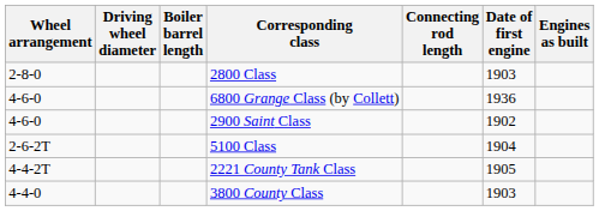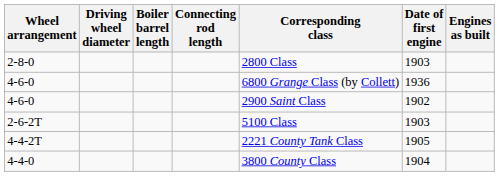 <table class="wikitable sortable">
 <tr>
 <th>Wheel<br>arrangement</th>
 <th>Driving<br>wheel<br>diameter</th>
 <th>Boiler<br>barrel<br>length</th>
+<th>Connecting<br>rod<br>length</th>
 <th>Corresponding<br>class</th>
-<th>Connecting<br>rod<br>length</th>
 <th>Date of<br>first<br>engine</th>
 <th class="unsortable">Engines<br>as built</th>
 </tr>
 <tr>
 <td data-sort-value="8-2-0">2-8-0</td>
 <td></td>
 <td></td>
+<td></td>
 <td><a href='#'>2800 Class</a></td>
-<td></td>
 <td>1903</td>
 <td><br></td>
 </tr>
 <tr>
 <td data-sort-value="6-4-0">4-6-0</td>
 <td></td>
 <td></td>
+<td></td>
 <td><a href='#'>6800 <em>Grange</em> Class</a> (by <a href='#'>Collett</a>)</td>
-<td></td>
 <td>1936</td>
 <td></td>
 </tr>
 <tr>
 <td data-sort-value="6-4-0">4-6-0</td>
 <td></td>
 <td></td>
+<td></td>
 <td><a href='#'>2900 <em>Saint</em> Class</a></td>
-<td></td>
 <td>1902</td>
 <td></td>
 </tr>
 <tr>
 <td data-sort-value="6-2-2T">2-6-2T</td>
 <td></td>
 <td></td>
+<td></td>
 <td><a href='#'>5100 Class</a></td>
-<td></td>
-<td>1904</td>
+<td>1903</td>
 <td></td>
 </tr>
 <tr>
 <td data-sort-value="4-4-2T">4-4-2T</td>
 <td></td>
 <td></td>
+<td></td>
 <td><a href='#'>2221 <em>County Tank</em> Class</a></td>
-<td></td>
 <td>1905</td>
 <td></td>
 </tr>
 <tr>
 <td data-sort-value="4-4-0">4-4-0</td>
 <td></td>
 <td></td>
+<td></td>
 <td><a href='#'>3800 <em>County</em> Class</a></td>
-<td></td>
-<td>1903</td>
+<td>1904</td>
 <td></td>
 </tr>
 </table>
